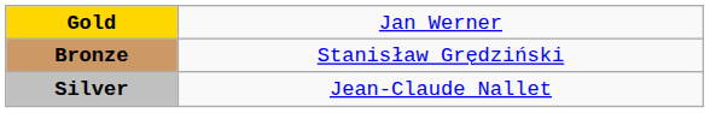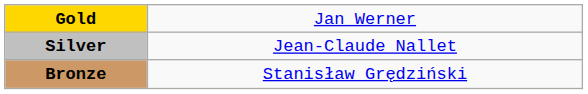 <table class="wikitable" style="text-align:center; " width="35%">
 <tr>
 <td bgcolor="gold"><strong>Gold</strong></td>
 <td><a href='#'>Jan Werner</a><br>  <small><em></em></small></td>
 </tr>
 <tr>
+<td bgcolor="silver"><strong>Silver</strong></td>
+<td><a href='#'>Jean-Claude Nallet</a><br>  <small><em></em></small></td>
+</tr>
+<tr>
 <td bgcolor="CC9966"><strong>Bronze</strong></td>
 <td><a href='#'>Stanisław Grędziński</a><br>  <small><em></em></small></td>
 </tr>
-<tr>
-<td bgcolor="silver"><strong>Silver</strong></td>
-<td><a href='#'>Jean-Claude Nallet</a><br>  <small><em></em></small></td>
-</tr>
 </table>
